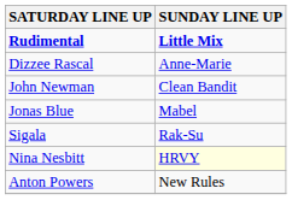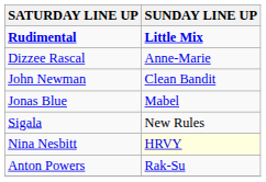 <table class="wikitable">
 <tr>
 <th>SATURDAY LINE UP</th>
 <th>SUNDAY LINE UP</th>
 </tr>
 <tr>
 <td><strong><a href='#'>Rudimental</a></strong></td>
 <td><strong><a href='#'>Little Mix</a></strong></td>
 </tr>
 <tr>
 <td><a href='#'>Dizzee Rascal</a></td>
 <td><a href='#'>Anne-Marie</a></td>
 </tr>
 <tr>
 <td><a href='#'>John Newman</a></td>
 <td><a href='#'>Clean Bandit</a></td>
 </tr>
 <tr>
 <td><a href='#'>Jonas Blue</a></td>
 <td><a href='#'>Mabel</a></td>
 </tr>
 <tr>
 <td><a href='#'>Sigala</a></td>
-<td><a href='#'>Rak-Su</a></td>
+<td>New Rules</td>
 </tr>
 <tr>
 <td><a href='#'>Nina Nesbitt</a></td>
 <td style="background: lightyellow;"><a href='#'>HRVY</a></td>
 </tr>
 <tr>
 <td><a href='#'>Anton Powers</a></td>
-<td>New Rules</td>
+<td><a href='#'>Rak-Su</a></td>
 </tr>
 <tr>
 </tr>
 </table>
